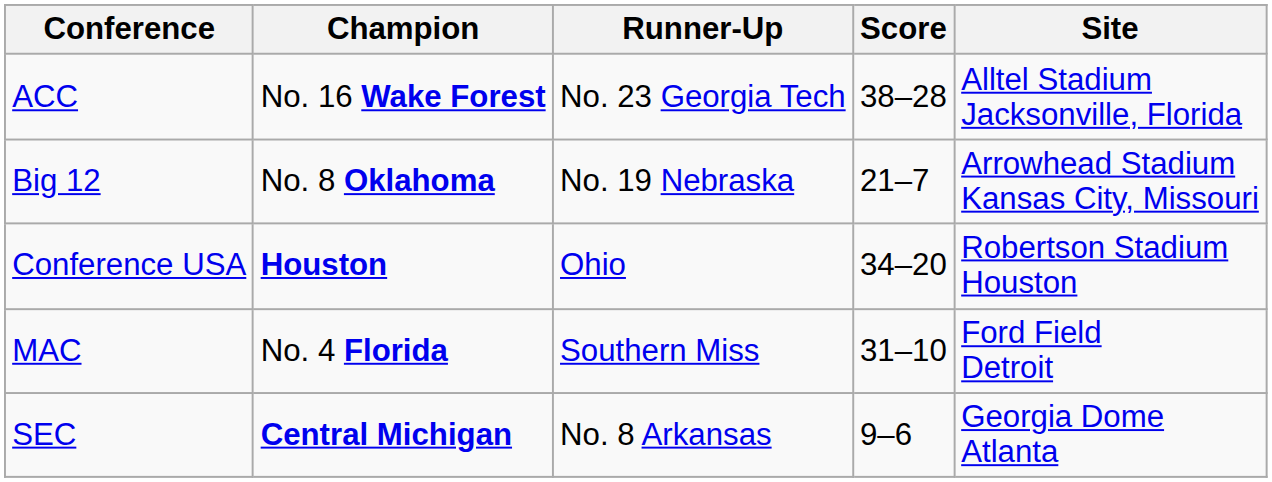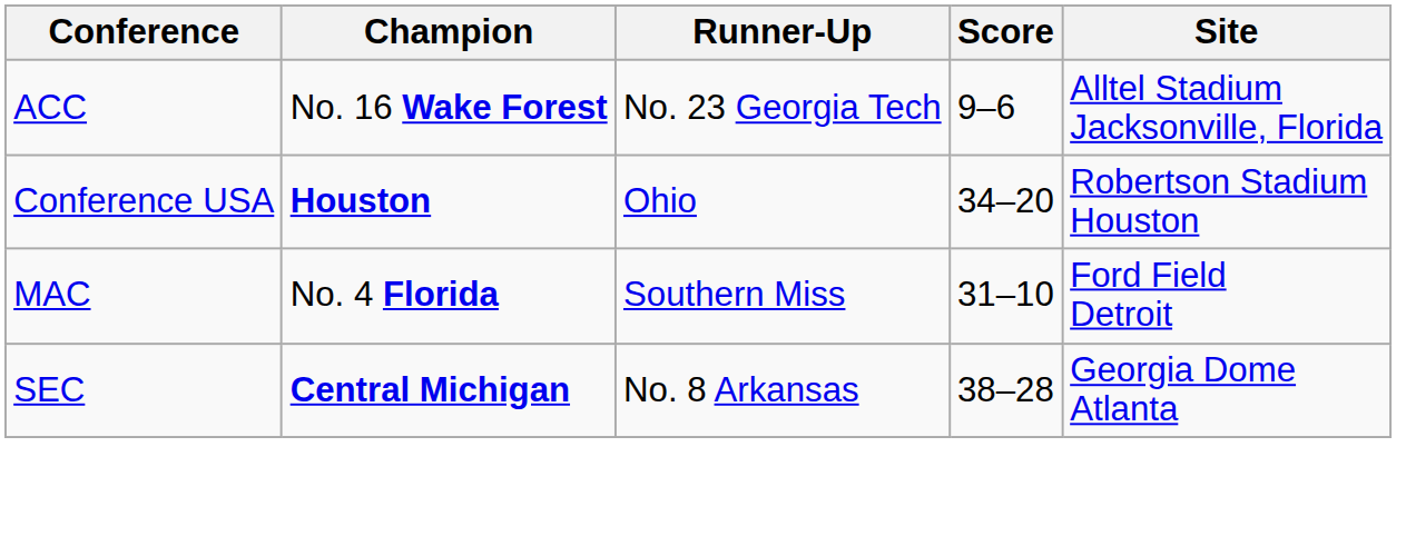 <table class="wikitable">
 <tr>
 <th>Conference</th>
 <th>Champion</th>
 <th>Runner-Up</th>
 <th>Score</th>
 <th>Site</th>
 </tr>
 <tr>
 <td><a href='#'>ACC</a></td>
 <td>No. 16 <strong><a href='#'>Wake Forest</a></strong></td>
 <td>No. 23 <a href='#'>Georgia Tech</a></td>
-<td>38–28</td>
+<td>9–6</td>
 <td><a href='#'>Alltel Stadium</a><br><a href='#'>Jacksonville, Florida</a></td>
-</tr>
-<tr>
-<td><a href='#'>Big 12</a></td>
-<td>No. 8 <strong><a href='#'>Oklahoma</a></strong></td>
-<td>No. 19 <a href='#'>Nebraska</a></td>
-<td>21–7</td>
-<td><a href='#'>Arrowhead Stadium</a><br><a href='#'>Kansas City, Missouri</a></td>
 </tr>
 <tr>
 <td><a href='#'>Conference USA</a></td>
 <td><strong><a href='#'>Houston</a></strong></td>
 <td><a href='#'>Ohio</a></td>
 <td>34–20</td>
 <td><a href='#'>Robertson Stadium</a><br><a href='#'>Houston</a></td>
 </tr>
 <tr>
 <td><a href='#'>MAC</a></td>
 <td>No. 4 <strong><a href='#'>Florida</a></strong></td>
 <td><a href='#'>Southern Miss</a></td>
 <td>31–10</td>
 <td><a href='#'>Ford Field</a><br><a href='#'>Detroit</a></td>
 </tr>
 <tr>
 <td><a href='#'>SEC</a></td>
 <td><strong><a href='#'>Central Michigan</a></strong></td>
 <td>No. 8 <a href='#'>Arkansas</a></td>
-<td>9–6</td>
+<td>38–28</td>
 <td><a href='#'>Georgia Dome</a><br><a href='#'>Atlanta</a></td>
 </tr>
 </table>
